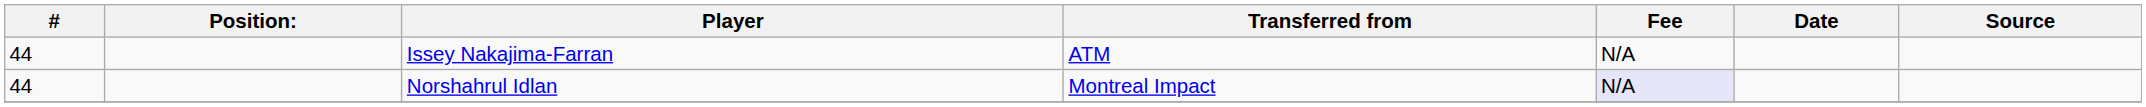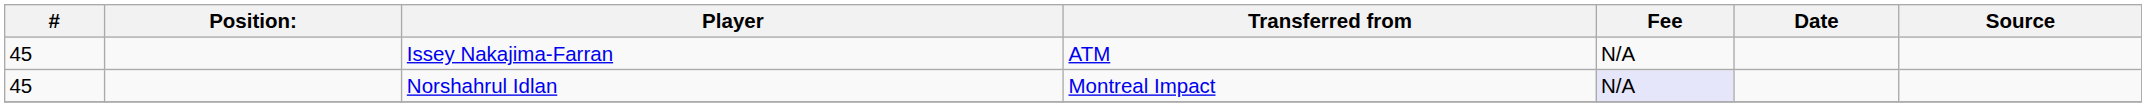 <table class="wikitable sortable" style="width:100%; text-align:center; font-size:95%; text-align:left;">
 <tr>
 <th><strong>#</strong></th>
 <th><strong>Position:</strong></th>
 <th><strong>Player</strong></th>
 <th><strong>Transferred from</strong></th>
 <th><strong>Fee</strong></th>
 <th><strong>Date</strong></th>
 <th><strong>Source</strong></th>
 </tr>
 <tr>
-<td>44</td>
+<td>45</td>
 <td></td>
 <td> <a href='#'>Issey Nakajima-Farran</a></td>
 <td> <a href='#'>ATM</a></td>
 <td>N/A</td>
 <td></td>
 <td></td>
 </tr>
 <tr>
-<td>44</td>
+<td>45</td>
 <td></td>
 <td> <a href='#'>Norshahrul Idlan</a></td>
 <td> <a href='#'>Montreal Impact</a></td>
 <td style="background: lavender;">N/A</td>
 <td></td>
 <td></td>
 </tr>
 <tr>
 </tr>
 </table>
